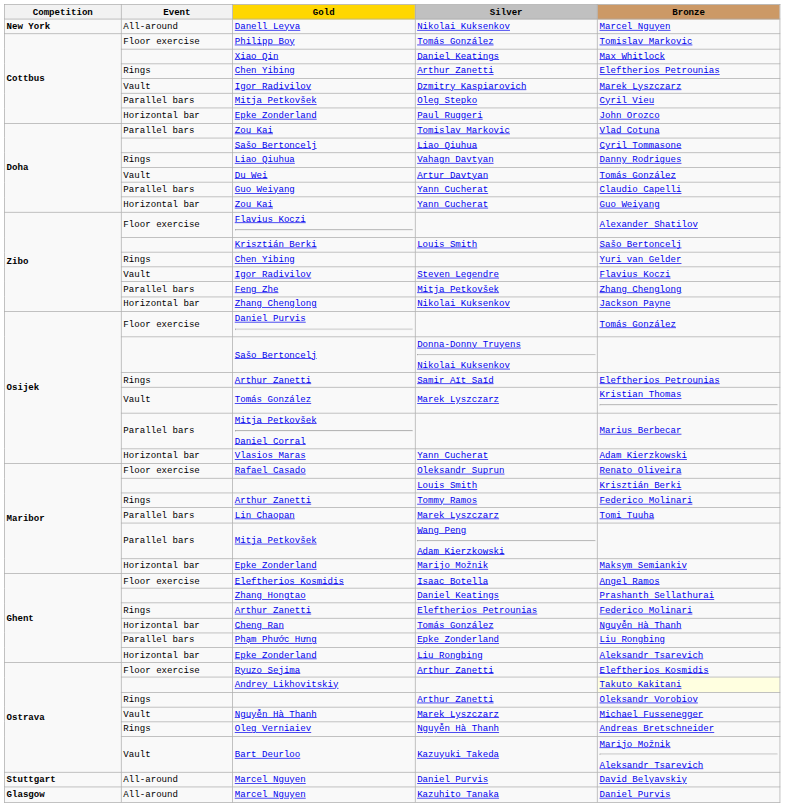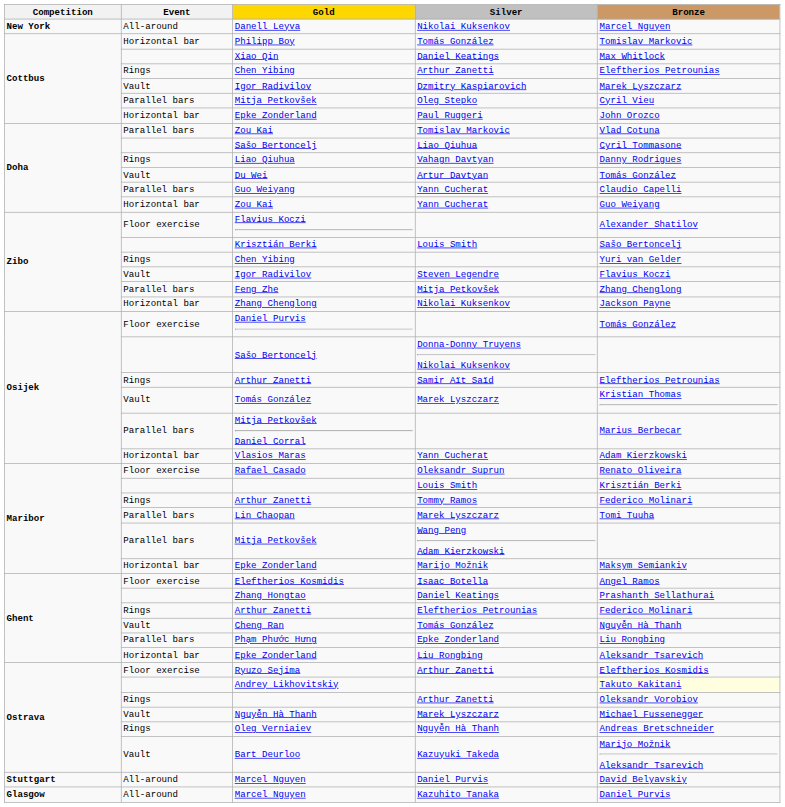 <table class="wikitable" style="width:70%;">
 <tr>
 <th style="text-align:center; width:5%;">Competition</th>
 <th style="text-align:center; width:5%;">Event</th>
 <td style="text-align:center; width:10%; background:gold;"><strong>Gold</strong></td>
 <td style="text-align:center; width:10%; background:silver;"><strong>Silver</strong></td>
 <td style="text-align:center; width:10%; background:#c96;"><strong>Bronze</strong></td>
 </tr>
 <tr>
 <td><strong>New York</strong> </td>
 <td>All-around</td>
 <td> <a href='#'>Danell Leyva</a></td>
 <td> <a href='#'>Nikolai Kuksenkov</a></td>
 <td> <a href='#'>Marcel Nguyen</a></td>
 </tr>
 <tr>
 <td rowspan="6"><strong>Cottbus</strong> </td>
-<td>Floor exercise</td>
+<td>Horizontal bar</td>
 <td> <a href='#'>Philipp Boy</a></td>
 <td> <a href='#'>Tomás González</a></td>
 <td> <a href='#'>Tomislav Markovic</a></td>
 </tr>
 <tr>
 <td></td>
 <td> <a href='#'>Xiao Qin</a></td>
 <td> <a href='#'>Daniel Keatings</a></td>
 <td> <a href='#'>Max Whitlock</a></td>
 </tr>
 <tr>
 <td>Rings</td>
 <td> <a href='#'>Chen Yibing</a></td>
 <td> <a href='#'>Arthur Zanetti</a></td>
 <td> <a href='#'>Eleftherios Petrounias</a></td>
 </tr>
 <tr>
 <td>Vault</td>
 <td> <a href='#'>Igor Radivilov</a></td>
 <td> <a href='#'>Dzmitry Kaspiarovich</a></td>
 <td> <a href='#'>Marek Lyszczarz</a></td>
 </tr>
 <tr>
 <td>Parallel bars</td>
 <td> <a href='#'>Mitja Petkovšek</a></td>
 <td> <a href='#'>Oleg Stepko</a></td>
 <td> <a href='#'>Cyril Vieu</a></td>
 </tr>
 <tr>
 <td>Horizontal bar</td>
 <td> <a href='#'>Epke Zonderland</a></td>
 <td> <a href='#'>Paul Ruggeri</a></td>
 <td> <a href='#'>John Orozco</a></td>
 </tr>
 <tr>
 <td rowspan="6"><strong>Doha</strong> </td>
 <td>Parallel bars</td>
 <td> <a href='#'>Zou Kai</a></td>
 <td> <a href='#'>Tomislav Markovic</a></td>
 <td> <a href='#'>Vlad Cotuna</a></td>
 </tr>
 <tr>
 <td></td>
 <td> <a href='#'>Sašo Bertoncelj</a></td>
 <td> <a href='#'>Liao Qiuhua</a></td>
 <td> <a href='#'>Cyril Tommasone</a></td>
 </tr>
 <tr>
 <td>Rings</td>
 <td> <a href='#'>Liao Qiuhua</a></td>
 <td> <a href='#'>Vahagn Davtyan</a></td>
 <td> <a href='#'>Danny Rodrigues</a></td>
 </tr>
 <tr>
 <td>Vault</td>
 <td> <a href='#'>Du Wei</a></td>
 <td> <a href='#'>Artur Davtyan</a></td>
 <td> <a href='#'>Tomás González</a></td>
 </tr>
 <tr>
 <td>Parallel bars</td>
 <td> <a href='#'>Guo Weiyang</a></td>
 <td> <a href='#'>Yann Cucherat</a></td>
 <td> <a href='#'>Claudio Capelli</a></td>
 </tr>
 <tr>
 <td>Horizontal bar</td>
 <td> <a href='#'>Zou Kai</a></td>
 <td> <a href='#'>Yann Cucherat</a></td>
 <td> <a href='#'>Guo Weiyang</a></td>
 </tr>
 <tr>
 <td rowspan="6"><strong>Zibo</strong> </td>
 <td>Floor exercise</td>
 <td> <a href='#'>Flavius Koczi</a> <hr> </td>
 <td></td>
 <td> <a href='#'>Alexander Shatilov</a></td>
 </tr>
 <tr>
 <td></td>
 <td> <a href='#'>Krisztián Berki</a></td>
 <td> <a href='#'>Louis Smith</a></td>
 <td> <a href='#'>Sašo Bertoncelj</a></td>
 </tr>
 <tr>
 <td>Rings</td>
 <td> <a href='#'>Chen Yibing</a></td>
 <td></td>
 <td> <a href='#'>Yuri van Gelder</a></td>
 </tr>
 <tr>
 <td>Vault</td>
 <td> <a href='#'>Igor Radivilov</a></td>
 <td> <a href='#'>Steven Legendre</a></td>
 <td> <a href='#'>Flavius Koczi</a></td>
 </tr>
 <tr>
 <td>Parallel bars</td>
 <td> <a href='#'>Feng Zhe</a></td>
 <td> <a href='#'>Mitja Petkovšek</a></td>
 <td> <a href='#'>Zhang Chenglong</a></td>
 </tr>
 <tr>
 <td>Horizontal bar</td>
 <td> <a href='#'>Zhang Chenglong</a></td>
 <td> <a href='#'>Nikolai Kuksenkov</a></td>
 <td> <a href='#'>Jackson Payne</a></td>
 </tr>
 <tr>
 <td rowspan="6"><strong>Osijek</strong> </td>
 <td>Floor exercise</td>
 <td> <a href='#'>Daniel Purvis</a> <hr> </td>
 <td></td>
 <td> <a href='#'>Tomás González</a></td>
 </tr>
 <tr>
 <td></td>
 <td> <a href='#'>Sašo Bertoncelj</a></td>
 <td> <a href='#'>Donna-Donny Truyens</a> <hr>  <a href='#'>Nikolai Kuksenkov</a></td>
 <td></td>
 </tr>
 <tr>
 <td>Rings</td>
 <td> <a href='#'>Arthur Zanetti</a></td>
 <td> <a href='#'>Samir Aït Saïd</a></td>
 <td> <a href='#'>Eleftherios Petrounias</a></td>
 </tr>
 <tr>
 <td>Vault</td>
 <td> <a href='#'>Tomás González</a></td>
 <td> <a href='#'>Marek Lyszczarz</a></td>
 <td> <a href='#'>Kristian Thomas</a> <hr> </td>
 </tr>
 <tr>
 <td>Parallel bars</td>
 <td> <a href='#'>Mitja Petkovšek</a> <hr>  <a href='#'>Daniel Corral</a></td>
 <td></td>
 <td> <a href='#'>Marius Berbecar</a></td>
 </tr>
 <tr>
 <td>Horizontal bar</td>
 <td> <a href='#'>Vlasios Maras</a></td>
 <td> <a href='#'>Yann Cucherat</a></td>
 <td> <a href='#'>Adam Kierzkowski</a></td>
 </tr>
 <tr>
 <td rowspan="6"><strong>Maribor</strong> </td>
 <td>Floor exercise</td>
 <td> <a href='#'>Rafael Casado</a></td>
 <td> <a href='#'>Oleksandr Suprun</a></td>
 <td> <a href='#'>Renato Oliveira</a></td>
 </tr>
 <tr>
 <td></td>
 <td></td>
 <td> <a href='#'>Louis Smith</a></td>
 <td> <a href='#'>Krisztián Berki</a></td>
 </tr>
 <tr>
 <td>Rings</td>
 <td> <a href='#'>Arthur Zanetti</a></td>
 <td> <a href='#'>Tommy Ramos</a></td>
 <td> <a href='#'>Federico Molinari</a></td>
 </tr>
 <tr>
 <td>Parallel bars</td>
 <td> <a href='#'>Lin Chaopan</a></td>
 <td> <a href='#'>Marek Lyszczarz</a></td>
 <td> <a href='#'>Tomi Tuuha</a></td>
 </tr>
 <tr>
 <td>Parallel bars</td>
 <td> <a href='#'>Mitja Petkovšek</a></td>
 <td> <a href='#'>Wang Peng</a> <hr>  <a href='#'>Adam Kierzkowski</a></td>
 <td></td>
 </tr>
 <tr>
 <td>Horizontal bar</td>
 <td> <a href='#'>Epke Zonderland</a></td>
 <td> <a href='#'>Marijo Možnik</a></td>
 <td> <a href='#'>Maksym Semiankiv</a></td>
 </tr>
 <tr>
 <td rowspan="6"><strong>Ghent</strong> </td>
 <td>Floor exercise</td>
 <td> <a href='#'>Eleftherios Kosmidis</a></td>
 <td> <a href='#'>Isaac Botella</a></td>
 <td> <a href='#'>Angel Ramos</a></td>
 </tr>
 <tr>
 <td></td>
 <td> <a href='#'>Zhang Hongtao</a></td>
 <td> <a href='#'>Daniel Keatings</a></td>
 <td> <a href='#'>Prashanth Sellathurai</a></td>
 </tr>
 <tr>
 <td>Rings</td>
 <td> <a href='#'>Arthur Zanetti</a></td>
 <td> <a href='#'>Eleftherios Petrounias</a></td>
 <td> <a href='#'>Federico Molinari</a></td>
 </tr>
 <tr>
-<td>Horizontal bar</td>
+<td>Vault</td>
 <td> <a href='#'>Cheng Ran</a></td>
 <td> <a href='#'>Tomás González</a></td>
 <td> <a href='#'>Nguyễn Hà Thanh</a></td>
 </tr>
 <tr>
 <td>Parallel bars</td>
 <td> <a href='#'>Phạm Phước Hưng</a></td>
 <td> <a href='#'>Epke Zonderland</a></td>
 <td> <a href='#'>Liu Rongbing</a></td>
 </tr>
 <tr>
 <td>Horizontal bar</td>
 <td> <a href='#'>Epke Zonderland</a></td>
 <td> <a href='#'>Liu Rongbing</a></td>
 <td> <a href='#'>Aleksandr Tsarevich</a></td>
 </tr>
 <tr>
 <td rowspan="6"><strong>Ostrava</strong> </td>
 <td>Floor exercise</td>
 <td> <a href='#'>Ryuzo Sejima</a></td>
 <td> <a href='#'>Arthur Zanetti</a></td>
 <td> <a href='#'>Eleftherios Kosmidis</a></td>
 </tr>
 <tr>
 <td></td>
 <td> <a href='#'>Andrey Likhovitskiy</a></td>
 <td></td>
 <td style="background: lightyellow;"> <a href='#'>Takuto Kakitani</a></td>
 </tr>
 <tr>
 <td>Rings</td>
 <td></td>
 <td> <a href='#'>Arthur Zanetti</a></td>
 <td> <a href='#'>Oleksandr Vorobiov</a></td>
 </tr>
 <tr>
 <td>Vault</td>
 <td> <a href='#'>Nguyễn Hà Thanh</a></td>
 <td> <a href='#'>Marek Lyszczarz</a></td>
 <td> <a href='#'>Michael Fussenegger</a></td>
 </tr>
 <tr>
 <td>Rings</td>
 <td> <a href='#'>Oleg Verniaiev</a></td>
 <td> <a href='#'>Nguyễn Hà Thanh</a></td>
 <td> <a href='#'>Andreas Bretschneider</a></td>
 </tr>
 <tr>
 <td>Vault</td>
 <td> <a href='#'>Bart Deurloo</a></td>
 <td> <a href='#'>Kazuyuki Takeda</a></td>
 <td> <a href='#'>Marijo Možnik</a> <hr>  <a href='#'>Aleksandr Tsarevich</a></td>
 </tr>
 <tr>
 <td><strong>Stuttgart</strong> </td>
 <td>All-around</td>
 <td> <a href='#'>Marcel Nguyen</a></td>
 <td> <a href='#'>Daniel Purvis</a></td>
 <td> <a href='#'>David Belyavskiy</a></td>
 </tr>
 <tr>
 <td><strong>Glasgow</strong> </td>
 <td>All-around</td>
 <td> <a href='#'>Marcel Nguyen</a></td>
 <td> <a href='#'>Kazuhito Tanaka</a></td>
 <td> <a href='#'>Daniel Purvis</a></td>
 </tr>
 </table>
